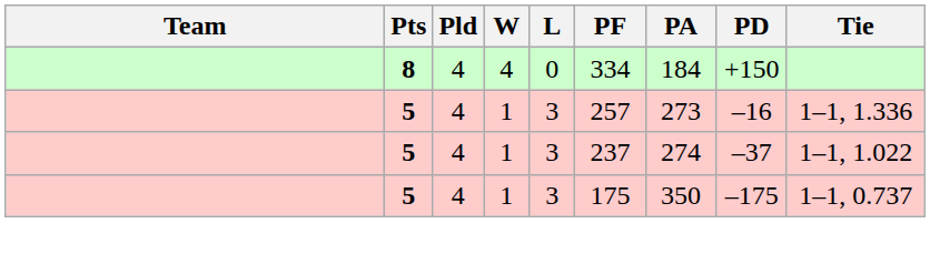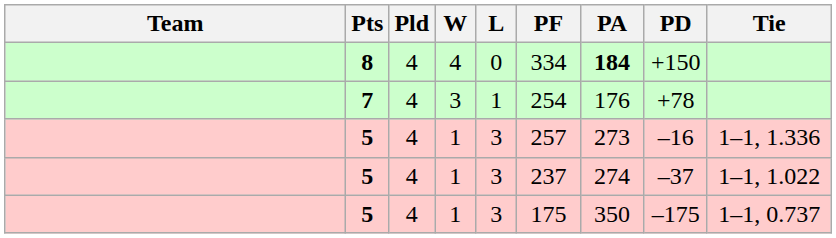 <table class=wikitable style="text-align:center">
 <tr>
 <th width=220>Team</th>
 <th width=20>Pts</th>
 <th width=20>Pld</th>
 <th width=20>W</th>
 <th width=20>L</th>
 <th width=35>PF</th>
 <th width=35>PA</th>
 <th width=35>PD</th>
 <th width=75>Tie</th>
 </tr>
 <tr bgcolor="#ccffcc">
 <td align=left></td>
 <td><strong>8</strong></td>
 <td>4</td>
 <td>4</td>
 <td>0</td>
 <td>334</td>
-<td>184</td>
+<td><strong>184</strong></td>
 <td>+150</td>
+<td></td>
+</tr>
+<tr bgcolor="#ccffcc">
+<td align=left></td>
+<td><strong>7</strong></td>
+<td>4</td>
+<td>3</td>
+<td>1</td>
+<td>254</td>
+<td>176</td>
+<td>+78</td>
 <td></td>
 </tr>
 <tr bgcolor=#ffcccc>
 <td align=left></td>
 <td><strong>5</strong></td>
 <td>4</td>
 <td>1</td>
 <td>3</td>
 <td>257</td>
 <td>273</td>
 <td>–16</td>
 <td>1–1, 1.336</td>
 </tr>
 <tr bgcolor=#ffcccc>
 <td align=left></td>
 <td><strong>5</strong></td>
 <td>4</td>
 <td>1</td>
 <td>3</td>
 <td>237</td>
 <td>274</td>
 <td>–37</td>
 <td>1–1, 1.022</td>
 </tr>
 <tr bgcolor=#ffcccc>
 <td align=left></td>
 <td><strong>5</strong></td>
 <td>4</td>
 <td>1</td>
 <td>3</td>
 <td>175</td>
 <td>350</td>
 <td>–175</td>
 <td>1–1, 0.737</td>
 </tr>
 </table>
